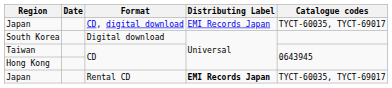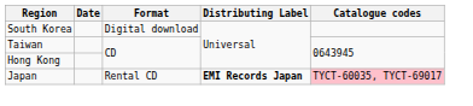 <table class="wikitable">
 <tr>
 <th>Region</th>
 <th>Date</th>
 <th>Format</th>
 <th>Distributing Label</th>
 <th>Catalogue codes</th>
-</tr>
-<tr>
-<td>Japan</td>
-<td></td>
-<td><a href='#'>CD</a>, <a href='#'>digital download</a></td>
-<td><a href='#'>EMI Records Japan</a></td>
-<td>TYCT-60035, TYCT-69017</td>
 </tr>
 <tr>
 <td>South Korea</td>
 <td></td>
 <td>Digital download</td>
 <td rowspan=3>Universal</td>
 <td></td>
 </tr>
 <tr>
 <td>Taiwan</td>
 <td></td>
 <td rowspan=2>CD</td>
 <td rowspan=2>0643945</td>
 </tr>
 <tr>
 <td>Hong Kong</td>
 <td></td>
 </tr>
 <tr>
 <td>Japan</td>
 <td></td>
 <td>Rental CD</td>
 <td><strong>EMI Records Japan</strong></td>
-<td>TYCT-60035, TYCT-69017</td>
+<td style="background: pink;">TYCT-60035, TYCT-69017</td>
 </tr>
 </table>
